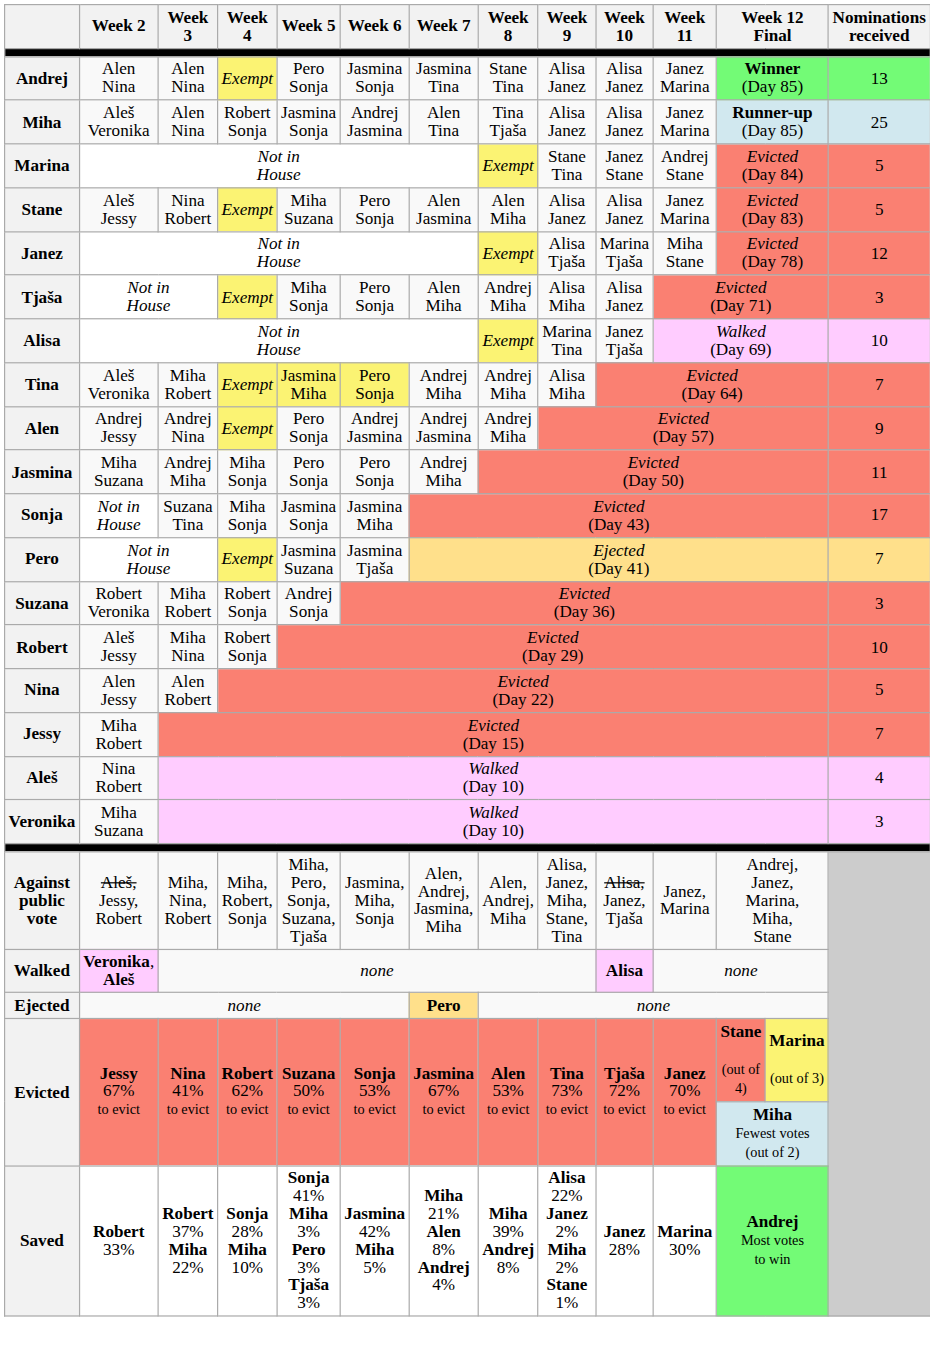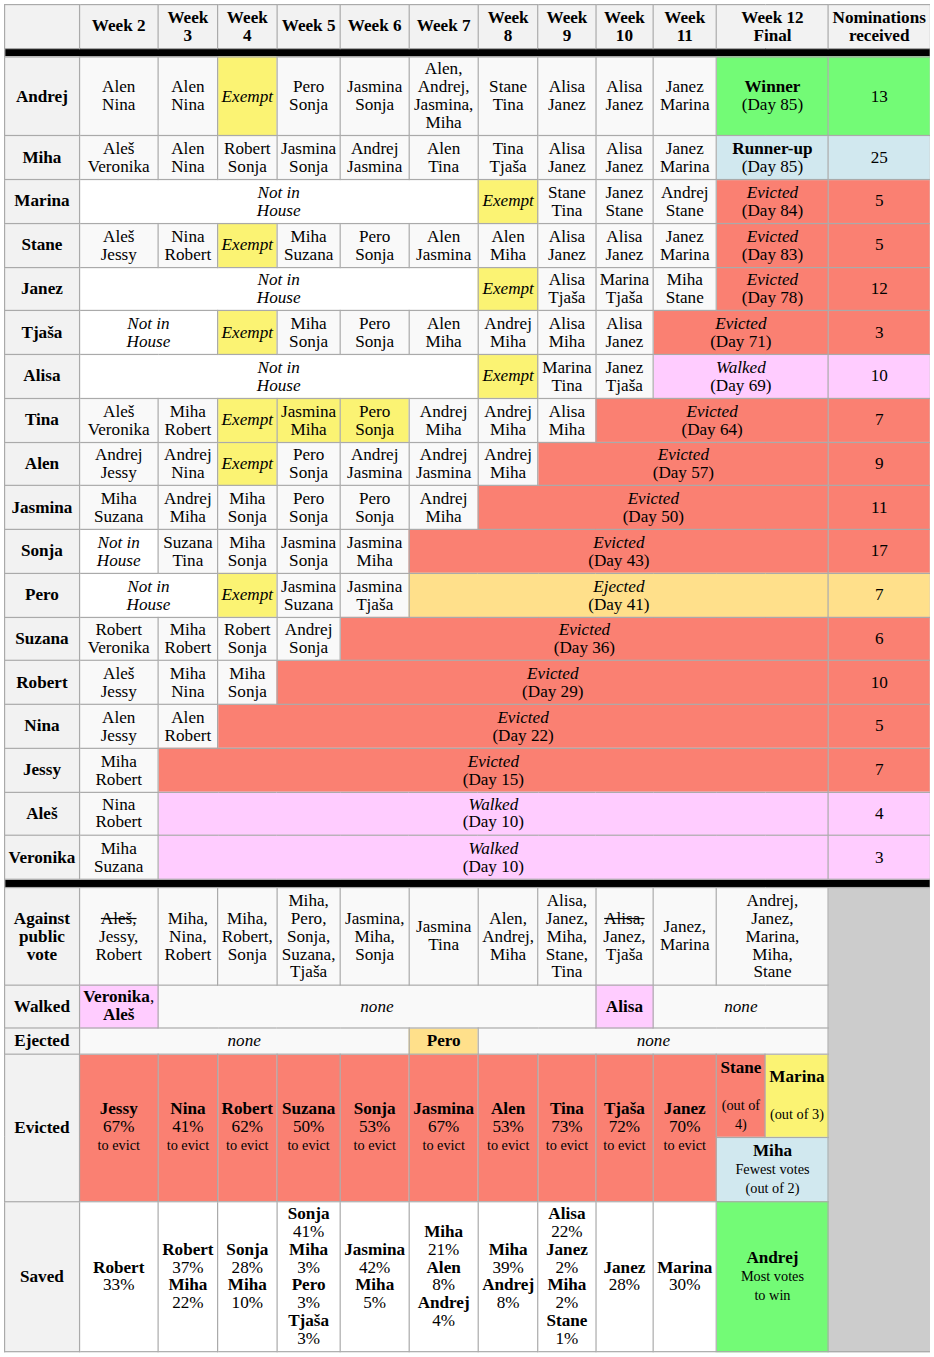 <table class="wikitable" style="text-align:center; width:100%; font-size:90%; line-height:15px;">
 <tr>
 <th style="width:6%"></th>
 <th style="width:6%">Week 2</th>
 <th style="width:6%">Week 3</th>
 <th style="width:6%">Week 4</th>
 <th style="width:6%">Week 5</th>
 <th style="width:6%">Week 6</th>
 <th style="width:6%">Week 7</th>
 <th style="width:6%">Week 8</th>
 <th style="width:6%">Week 9</th>
 <th style="width:6%">Week 10</th>
 <th style="width:6%">Week 11</th>
 <th style="width:6%" colspan="2">Week 12<br>Final</th>
 <th style="width:6%">Nominations received</th>
 </tr>
 <tr>
 <th style="background:#000" colspan="14"></th>
 </tr>
 <tr>
 <th>Andrej</th>
 <td>Alen<br>Nina</td>
 <td>Alen<br>Nina</td>
 <td style="background:#FBF373"><em>Exempt</em></td>
 <td>Pero<br>Sonja</td>
 <td>Jasmina<br>Sonja</td>
-<td>Jasmina<br>Tina</td>
+<td>Alen,<br>Andrej,<br>Jasmina,<br>Miha</td>
 <td>Stane<br>Tina</td>
 <td>Alisa<br>Janez</td>
 <td>Alisa<br>Janez</td>
 <td>Janez<br>Marina</td>
 <td style="background:#73FB76" colspan="2"><strong>Winner</strong><br>(Day 85)</td>
 <td style="background:#73FB76">13</td>
 </tr>
 <tr>
 <th>Miha</th>
 <td>Aleš<br>Veronika</td>
 <td>Alen<br>Nina</td>
 <td>Robert<br>Sonja</td>
 <td>Jasmina<br>Sonja</td>
 <td>Andrej<br>Jasmina</td>
 <td>Alen<br>Tina</td>
 <td>Tina<br>Tjaša</td>
 <td>Alisa<br>Janez</td>
 <td>Alisa<br>Janez</td>
 <td>Janez<br>Marina</td>
 <td style="background:#D1E8EF" colspan="2"><strong>Runner-up</strong><br>(Day 85)</td>
 <td style="background:#D1E8EF">25</td>
 </tr>
 <tr>
 <th>Marina</th>
 <td style=background:white colspan="6"><em>Not in<br>House</em></td>
 <td style="background:#FBF373"><em>Exempt</em></td>
 <td>Stane<br>Tina</td>
 <td>Janez<br>Stane</td>
 <td>Andrej<br>Stane</td>
 <td style="background:#fa8072" colspan="2"><em>Evicted</em><br>(Day 84)</td>
 <td style="background:#fa8072">5</td>
 </tr>
 <tr>
 <th>Stane</th>
 <td>Aleš<br>Jessy</td>
 <td>Nina<br>Robert</td>
 <td style="background:#FBF373"><em>Exempt</em></td>
 <td>Miha<br>Suzana</td>
 <td>Pero<br>Sonja</td>
 <td>Alen<br>Jasmina</td>
 <td>Alen<br>Miha</td>
 <td>Alisa<br>Janez</td>
 <td>Alisa<br>Janez</td>
 <td>Janez<br>Marina</td>
 <td style="background:#fa8072" colspan="2"><em>Evicted</em><br>(Day 83)</td>
 <td style="background:#fa8072">5</td>
 </tr>
 <tr>
 <th>Janez</th>
 <td style=background:white colspan="6"><em>Not in<br>House</em></td>
 <td style="background:#FBF373"><em>Exempt</em></td>
 <td>Alisa<br>Tjaša</td>
 <td>Marina<br>Tjaša</td>
 <td>Miha<br>Stane</td>
 <td style="background:#fa8072" colspan="2"><em>Evicted</em><br>(Day 78)</td>
 <td style="background:#fa8072">12</td>
 </tr>
 <tr>
 <th>Tjaša</th>
 <td style=background:white colspan="2"><em>Not in<br>House</em></td>
 <td style="background:#FBF373"><em>Exempt</em></td>
 <td>Miha<br>Sonja</td>
 <td>Pero<br>Sonja</td>
 <td>Alen<br>Miha</td>
 <td>Andrej<br>Miha</td>
 <td>Alisa<br>Miha</td>
 <td>Alisa<br>Janez</td>
 <td style="background:#fa8072" colspan="3"><em>Evicted</em><br>(Day 71)</td>
 <td style="background:#fa8072">3</td>
 </tr>
 <tr>
 <th>Alisa</th>
 <td style=background:white colspan="6"><em>Not in<br>House</em></td>
 <td style="background:#FBF373"><em>Exempt</em></td>
 <td>Marina<br>Tina</td>
 <td>Janez<br>Tjaša</td>
 <td style="background:#FFCCFF" colspan="3"><em>Walked</em><br>(Day 69)</td>
 <td style="background:#FFCCFF">10</td>
 </tr>
 <tr>
 <th>Tina</th>
 <td>Aleš<br>Veronika</td>
 <td>Miha<br>Robert</td>
 <td style="background:#FBF373"><em>Exempt</em></td>
 <td style="background:#FBF373">Jasmina<br>Miha</td>
 <td style="background:#FBF373">Pero<br>Sonja</td>
 <td>Andrej<br>Miha</td>
 <td>Andrej<br>Miha</td>
 <td>Alisa<br>Miha</td>
 <td style="background:#fa8072" colspan="4"><em>Evicted</em><br>(Day 64)</td>
 <td style="background:#fa8072">7</td>
 </tr>
 <tr>
 <th>Alen</th>
 <td>Andrej<br>Jessy</td>
 <td>Andrej<br>Nina</td>
 <td style="background:#FBF373"><em>Exempt</em></td>
 <td>Pero<br>Sonja</td>
 <td>Andrej<br>Jasmina</td>
 <td>Andrej<br>Jasmina</td>
 <td>Andrej<br>Miha</td>
 <td style="background:#fa8072" colspan="5"><em>Evicted</em><br>(Day 57)</td>
 <td style="background:#fa8072">9</td>
 </tr>
 <tr>
 <th>Jasmina</th>
 <td>Miha<br>Suzana</td>
 <td>Andrej<br>Miha</td>
 <td>Miha<br>Sonja</td>
 <td>Pero<br>Sonja</td>
 <td>Pero<br>Sonja</td>
 <td>Andrej<br>Miha</td>
 <td style="background:#fa8072" colspan="6"><em>Evicted</em><br>(Day 50)</td>
 <td style="background:#fa8072">11</td>
 </tr>
 <tr>
 <th>Sonja</th>
 <td style=background:white><em>Not in<br>House</em></td>
 <td>Suzana<br>Tina</td>
 <td>Miha<br>Sonja</td>
 <td>Jasmina<br>Sonja</td>
 <td>Jasmina<br>Miha</td>
 <td style="background:#fa8072" colspan="7"><em>Evicted</em><br>(Day 43)</td>
 <td style="background:#fa8072">17</td>
 </tr>
 <tr>
 <th>Pero</th>
 <td style=background:white colspan="2"><em>Not in<br>House</em></td>
 <td style="background:#FBF373"><em>Exempt</em></td>
 <td>Jasmina<br>Suzana</td>
 <td>Jasmina<br>Tjaša</td>
 <td style="background:#ffe08b" colspan="7"><em>Ejected</em><br>(Day 41)</td>
 <td style="background:#ffe08b">7</td>
 </tr>
 <tr>
 <th>Suzana</th>
 <td>Robert<br>Veronika</td>
 <td>Miha<br>Robert</td>
 <td>Robert<br>Sonja</td>
 <td>Andrej<br>Sonja</td>
 <td style="background:#fa8072" colspan="8"><em>Evicted</em><br>(Day 36)</td>
-<td style="background:#fa8072">3</td>
+<td style="background:#fa8072">6</td>
 </tr>
 <tr>
 <th>Robert</th>
 <td>Aleš<br>Jessy</td>
 <td>Miha<br>Nina</td>
-<td>Robert<br>Sonja</td>
+<td>Miha<br>Sonja</td>
 <td style="background:#fa8072" colspan="9"><em>Evicted</em><br>(Day 29)</td>
 <td style="background:#fa8072">10</td>
 </tr>
 <tr>
 <th>Nina</th>
 <td>Alen<br>Jessy</td>
 <td>Alen<br>Robert</td>
 <td style="background:#fa8072" colspan="10"><em>Evicted</em><br>(Day 22)</td>
 <td style="background:#fa8072">5</td>
 </tr>
 <tr>
 <th>Jessy</th>
 <td>Miha<br>Robert</td>
 <td style="background:#fa8072" colspan="11"><em>Evicted</em><br>(Day 15)</td>
 <td style="background:#fa8072">7</td>
 </tr>
 <tr>
 <th>Aleš</th>
 <td>Nina<br>Robert</td>
 <td style="background:#FFCCFF" colspan="11"><em>Walked</em><br>(Day 10)</td>
 <td style="background:#FFCCFF">4</td>
 </tr>
 <tr>
 <th>Veronika</th>
 <td>Miha<br>Suzana</td>
 <td style="background:#FFCCFF" colspan="11"><em>Walked</em><br>(Day 10)</td>
 <td style="background:#FFCCFF">3</td>
 </tr>
 <tr>
 <th style="background:#000" colspan="14"></th>
 </tr>
 <tr>
 <th>Against public vote</th>
 <td><s>Aleš,</s><br>Jessy,<br>Robert</td>
 <td>Miha,<br>Nina,<br>Robert</td>
 <td>Miha,<br>Robert,<br>Sonja</td>
 <td>Miha,<br>Pero,<br>Sonja,<br>Suzana,<br>Tjaša</td>
 <td>Jasmina,<br>Miha,<br>Sonja</td>
-<td>Alen,<br>Andrej,<br>Jasmina,<br>Miha</td>
+<td>Jasmina<br>Tina</td>
 <td>Alen,<br>Andrej,<br>Miha</td>
 <td>Alisa,<br>Janez,<br>Miha,<br>Stane,<br>Tina</td>
 <td><s>Alisa,</s><br>Janez,<br>Tjaša</td>
 <td>Janez,<br>Marina</td>
 <td colspan="2">Andrej,<br>Janez,<br>Marina,<br>Miha,<br>Stane</td>
 <td style="background:#ccc" rowspan="6"></td>
 </tr>
 <tr>
 <th>Walked</th>
 <td style="background:#fcf"><strong>Veronika</strong>,<br><strong>Aleš</strong></td>
 <td colspan="7"><em>none</em></td>
 <td style="background:#fcf"><strong>Alisa</strong></td>
 <td colspan="3"><em>none</em></td>
 </tr>
 <tr>
 <th>Ejected</th>
 <td colspan="5"><em>none</em></td>
 <td style="background:#ffe08b"><strong>Pero</strong></td>
 <td colspan="6"><em>none</em></td>
 </tr>
 <tr>
 <th rowspan="2">Evicted</th>
 <td style="background:#fa8072" rowspan="2"><strong>Jessy</strong><br>67%<br><small>to evict</small></td>
 <td style="background:#fa8072" rowspan="2"><strong>Nina</strong><br>41%<br><small>to evict</small></td>
 <td style="background:#fa8072" rowspan="2"><strong>Robert</strong><br>62%<br><small>to evict</small></td>
 <td style="background:#fa8072" rowspan="2"><strong>Suzana</strong><br>50%<br><small>to evict</small></td>
 <td style="background:#fa8072" rowspan="2"><strong>Sonja</strong><br>53%<br><small>to evict</small></td>
 <td style="background:#fa8072" rowspan="2"><strong>Jasmina</strong><br>67%<br><small>to evict</small></td>
 <td style="background:#fa8072" rowspan="2"><strong>Alen</strong><br>53%<br><small>to evict</small></td>
 <td style="background:#fa8072" rowspan="2"><strong>Tina</strong><br>73%<br><small>to evict</small></td>
 <td style="background:#fa8072" rowspan="2"><strong>Tjaša</strong><br>72%<br><small>to evict</small></td>
 <td style="background:#fa8072" rowspan="2"><strong>Janez</strong><br>70%<br><small>to evict</small></td>
 <td style="background:#FA8072"><strong>Stane</strong><br><small><br>(out of 4)</small></td>
 <td style="background:#FBF373"><strong>Marina</strong><br><small><br>(out of 3)</small></td>
 </tr>
 <tr>
 <td style="background:#D1E8EF" colspan="2"><strong>Miha</strong><br><small>Fewest votes<br>(out of 2)</small></td>
 </tr>
 <tr>
 <th>Saved</th>
 <td style="background:white"><strong>Robert</strong><br>33%</td>
 <td style="background:white"><strong>Robert</strong><br>37%<br><strong>Miha</strong><br>22%</td>
 <td style="background:white"><strong>Sonja</strong><br>28%<br><strong>Miha</strong><br>10%</td>
 <td style="background:white"><strong>Sonja</strong><br>41%<br><strong>Miha</strong><br>3%<br><strong>Pero</strong><br>3%<br><strong>Tjaša</strong><br>3%</td>
 <td style="background:white"><strong>Jasmina</strong><br>42%<br><strong>Miha</strong><br>5%</td>
 <td style="background:white"><strong>Miha</strong><br>21%<br><strong>Alen</strong><br>8%<br><strong>Andrej</strong><br>4%</td>
 <td style="background:white"><strong>Miha</strong><br>39%<br><strong>Andrej</strong><br>8%</td>
 <td style="background:white"><strong>Alisa</strong><br>22%<br><strong>Janez</strong><br>2%<br><strong>Miha</strong><br>2%<br><strong>Stane</strong><br>1%</td>
 <td style="background:white"><strong>Janez</strong><br>28%</td>
 <td style="background:white"><strong>Marina</strong><br>30%</td>
 <td style="background:#73FB76" colspan="2"><strong>Andrej</strong><br><small>Most votes<br>to win</small></td>
 </tr>
 </table>
